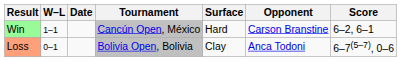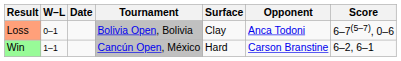 <table class="sortable wikitable">
 <tr>
 <th>Result</th>
 <th class="unsortable">W–L</th>
 <th>Date</th>
 <th>Tournament</th>
 <th>Surface</th>
 <th>Opponent</th>
 <th class="unsortable">Score</th>
 </tr>
 <tr>
+<td bgcolor=FFA07A>Loss</td>
+<td><small>0–1</small></td>
+<td><a href='#'></a></td>
+<td style="background:silver;"><a href='#'>Bolivia Open</a>, Bolivia</td>
+<td>Clay</td>
+<td> <a href='#'>Anca Todoni</a></td>
+<td>6–7<sup>(5–7)</sup>, 0–6</td>
+</tr>
+<tr>
 <td bgcolor=#98fb98>Win</td>
 <td><small>1–1</small></td>
 <td><a href='#'></a></td>
 <td style="background:silver;"><a href='#'>Cancún Open</a>, México</td>
 <td>Hard</td>
 <td> <a href='#'>Carson Branstine</a></td>
 <td>6–2, 6–1</td>
 </tr>
-<tr>
-<td bgcolor=FFA07A>Loss</td>
-<td><small>0–1</small></td>
-<td><a href='#'></a></td>
-<td style="background:silver;"><a href='#'>Bolivia Open</a>, Bolivia</td>
-<td>Clay</td>
-<td> <a href='#'>Anca Todoni</a></td>
-<td>6–7<sup>(5–7)</sup>, 0–6</td>
-</tr>
 </table>
